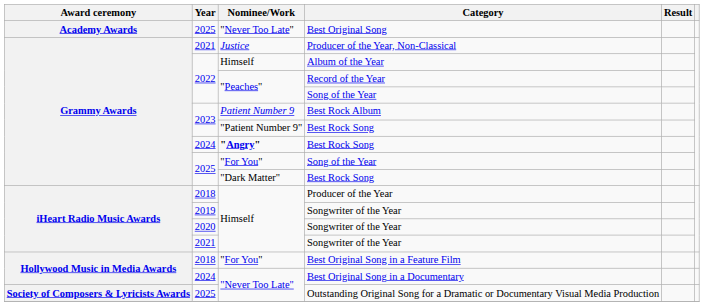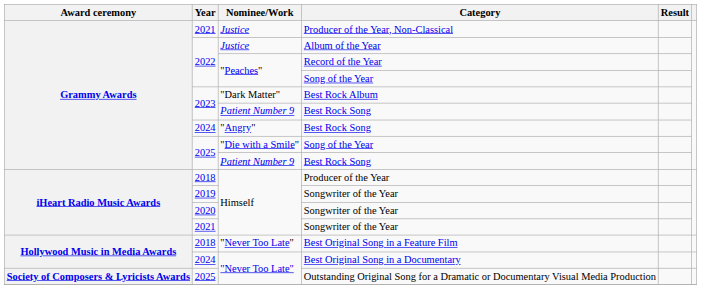 <table class="wikitable sortable plainrowheaders">
 <tr>
 <th scope="col">Award ceremony</th>
 <th scope="col">Year</th>
 <th scope="col">Nominee/Work</th>
 <th scope="col">Category</th>
 <th scope="col">Result</th>
 <th scope="col" class="unsortable"></th>
-</tr>
-<tr>
-<th scope="row"><a href='#'>Academy Awards</a></th>
-<td><a href='#'>2025</a></td>
-<td>"<a href='#'>Never Too Late</a>"</td>
-<td><a href='#'>Best Original Song</a></td>
-<td></td>
-<td align="center"></td>
 </tr>
 <tr>
 <th scope="row" rowspan="9"><a href='#'>Grammy Awards</a></th>
 <td><a href='#'>2021</a></td>
 <td><em><a href='#'>Justice</a></em></td>
 <td><a href='#'>Producer of the Year, Non-Classical</a></td>
 <td></td>
 <td rowspan="9" align="center"></td>
 </tr>
 <tr>
 <td rowspan="3"><a href='#'>2022</a></td>
-<td>Himself</td>
+<td><em><a href='#'>Justice</a></em></td>
 <td><a href='#'>Album of the Year</a></td>
 <td></td>
 </tr>
 <tr>
 <td rowspan="2">"<a href='#'>Peaches</a>"</td>
 <td><a href='#'>Record of the Year</a></td>
 <td></td>
 </tr>
 <tr>
 <td><a href='#'>Song of the Year</a></td>
 <td></td>
 </tr>
 <tr>
 <td rowspan="2"><a href='#'>2023</a></td>
-<td><em><a href='#'>Patient Number 9</a></em></td>
+<td>"Dark Matter"</td>
 <td><a href='#'>Best Rock Album</a></td>
 <td></td>
 </tr>
 <tr>
-<td>"Patient Number 9"</td>
+<td><em><a href='#'>Patient Number 9</a></em></td>
 <td><a href='#'>Best Rock Song</a></td>
 <td></td>
 </tr>
 <tr>
 <td><a href='#'>2024</a></td>
-<td><strong>"<a href='#'>Angry</a>"</strong></td>
+<td>"<a href='#'>Angry</a>"</td>
 <td><a href='#'>Best Rock Song</a></td>
 <td></td>
 </tr>
 <tr>
 <td rowspan="2"><a href='#'>2025</a></td>
-<td>"<a href='#'>For You</a>"</td>
+<td>"<a href='#'>Die with a Smile</a>"</td>
 <td><a href='#'>Song of the Year</a></td>
 <td></td>
 </tr>
 <tr>
-<td>"Dark Matter"</td>
+<td><em><a href='#'>Patient Number 9</a></em></td>
 <td><a href='#'>Best Rock Song</a></td>
 <td></td>
 </tr>
 <tr>
 <th scope="row" rowspan="4"><a href='#'>iHeart Radio Music Awards</a></th>
 <td><a href='#'>2018</a></td>
 <td rowspan="4">Himself</td>
 <td>Producer of the Year</td>
 <td></td>
 <td rowspan="4"></td>
 </tr>
 <tr>
 <td><a href='#'>2019</a></td>
 <td>Songwriter of the Year</td>
 <td></td>
 </tr>
 <tr>
 <td><a href='#'>2020</a></td>
 <td>Songwriter of the Year</td>
 <td></td>
 </tr>
 <tr>
 <td><a href='#'>2021</a></td>
 <td>Songwriter of the Year</td>
 <td></td>
 </tr>
 <tr>
 <th rowspan="2" scope="row"><a href='#'>Hollywood Music in Media Awards</a></th>
 <td><a href='#'>2018</a></td>
-<td>"<a href='#'>For You</a>"</td>
+<td>"<a href='#'>Never Too Late</a>"</td>
 <td><a href='#'>Best Original Song in a Feature Film</a></td>
 <td></td>
 <td align="center"></td>
 </tr>
 <tr>
 <td><a href='#'>2024</a></td>
 <td rowspan="2"><a href='#'>"Never Too Late"</a></td>
 <td><a href='#'>Best Original Song in a Documentary</a></td>
 <td></td>
 <td align="center"></td>
 </tr>
 <tr>
 <th scope="row"><a href='#'>Society of Composers & Lyricists Awards</a></th>
 <td><a href='#'>2025</a></td>
 <td>Outstanding Original Song for a Dramatic or Documentary Visual Media Production</td>
 <td></td>
 <td align="center"></td>
 </tr>
 <tr>
 </tr>
 </table>
